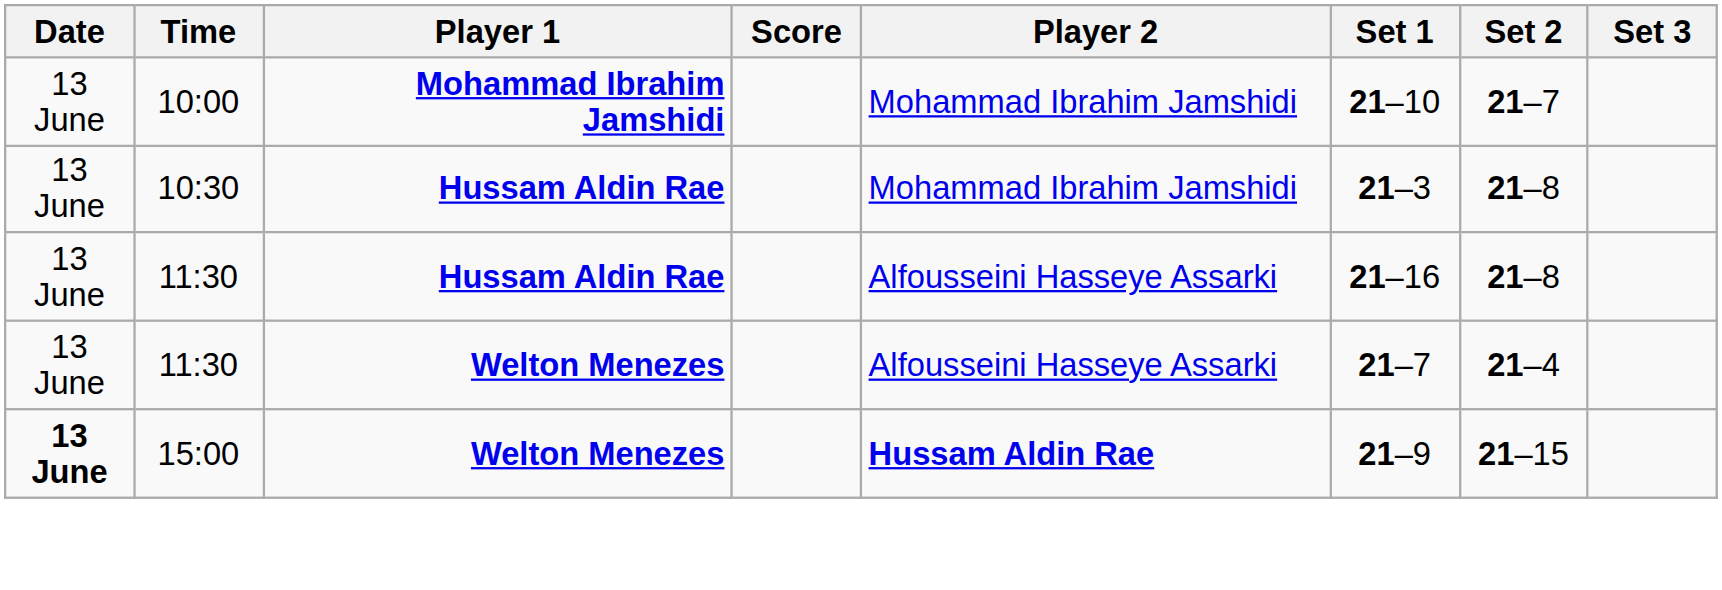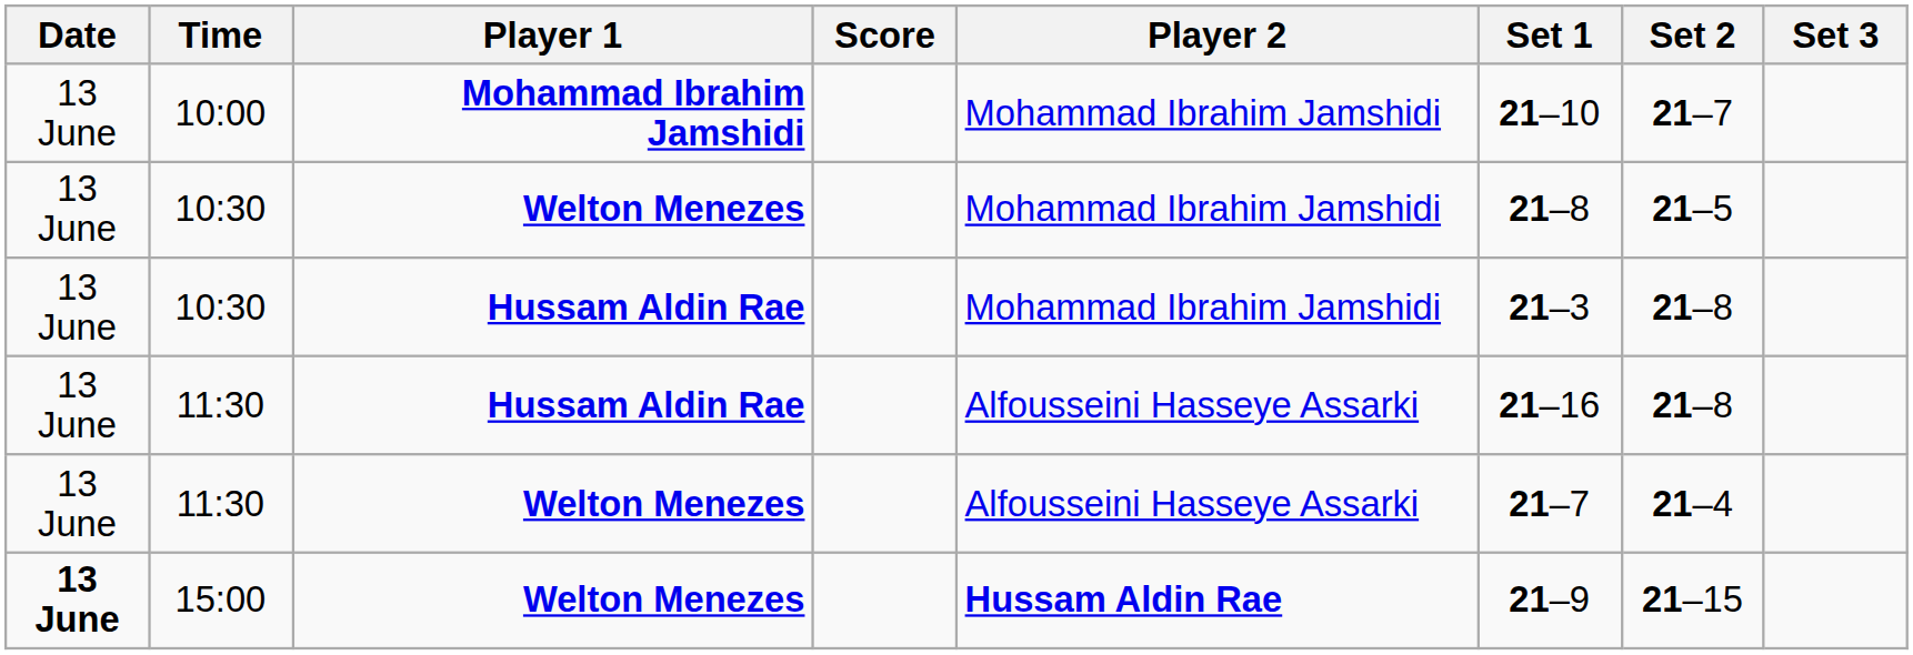 <table class="wikitable" style="font-size:90%; text-align:center">
 <tr>
 <th width="50">Date</th>
 <th width="50">Time</th>
 <th width="200">Player 1</th>
 <th width="50">Score</th>
 <th width="200">Player 2</th>
 <th width="50">Set 1</th>
 <th width="50">Set 2</th>
 <th width="50">Set 3</th>
 </tr>
 <tr>
 <td>13 June</td>
 <td>10:00</td>
 <td align="right"><strong><a href='#'>Mohammad Ibrahim Jamshidi</a> </strong></td>
 <td></td>
 <td align="left"> <a href='#'>Mohammad Ibrahim Jamshidi</a></td>
 <td><strong>21</strong>–10</td>
 <td><strong>21</strong>–7</td>
+<td></td>
+</tr>
+<tr>
+<td>13 June</td>
+<td>10:30</td>
+<td align="right"><strong><a href='#'>Welton Menezes</a> </strong></td>
+<td></td>
+<td align="left"> <a href='#'>Mohammad Ibrahim Jamshidi</a></td>
+<td><strong>21</strong>–8</td>
+<td><strong>21</strong>–5</td>
 <td></td>
 </tr>
 <tr>
 <td>13 June</td>
 <td>10:30</td>
 <td align="right"><strong><a href='#'>Hussam Aldin Rae</a> </strong></td>
 <td></td>
 <td align="left"> <a href='#'>Mohammad Ibrahim Jamshidi</a></td>
 <td><strong>21</strong>–3</td>
 <td><strong>21</strong>–8</td>
 <td></td>
 </tr>
 <tr>
 <td>13 June</td>
 <td>11:30</td>
 <td align="right"><strong><a href='#'>Hussam Aldin Rae</a> </strong></td>
 <td></td>
 <td align="left"> <a href='#'>Alfousseini Hasseye Assarki</a></td>
 <td><strong>21</strong>–16</td>
 <td><strong>21</strong>–8</td>
 <td></td>
 </tr>
 <tr>
 <td>13 June</td>
 <td>11:30</td>
 <td align="right"><strong><a href='#'>Welton Menezes</a> </strong></td>
 <td></td>
 <td align="left"> <a href='#'>Alfousseini Hasseye Assarki</a></td>
 <td><strong>21</strong>–7</td>
 <td><strong>21</strong>–4</td>
 <td></td>
 </tr>
 <tr>
 <td><strong>13 June</strong></td>
 <td>15:00</td>
 <td align="right"><strong><a href='#'>Welton Menezes</a> </strong></td>
 <td></td>
 <td align="left"><strong> <a href='#'>Hussam Aldin Rae</a></strong></td>
 <td><strong>21</strong>–9</td>
 <td><strong>21</strong>–15</td>
 <td></td>
 </tr>
 </table>
